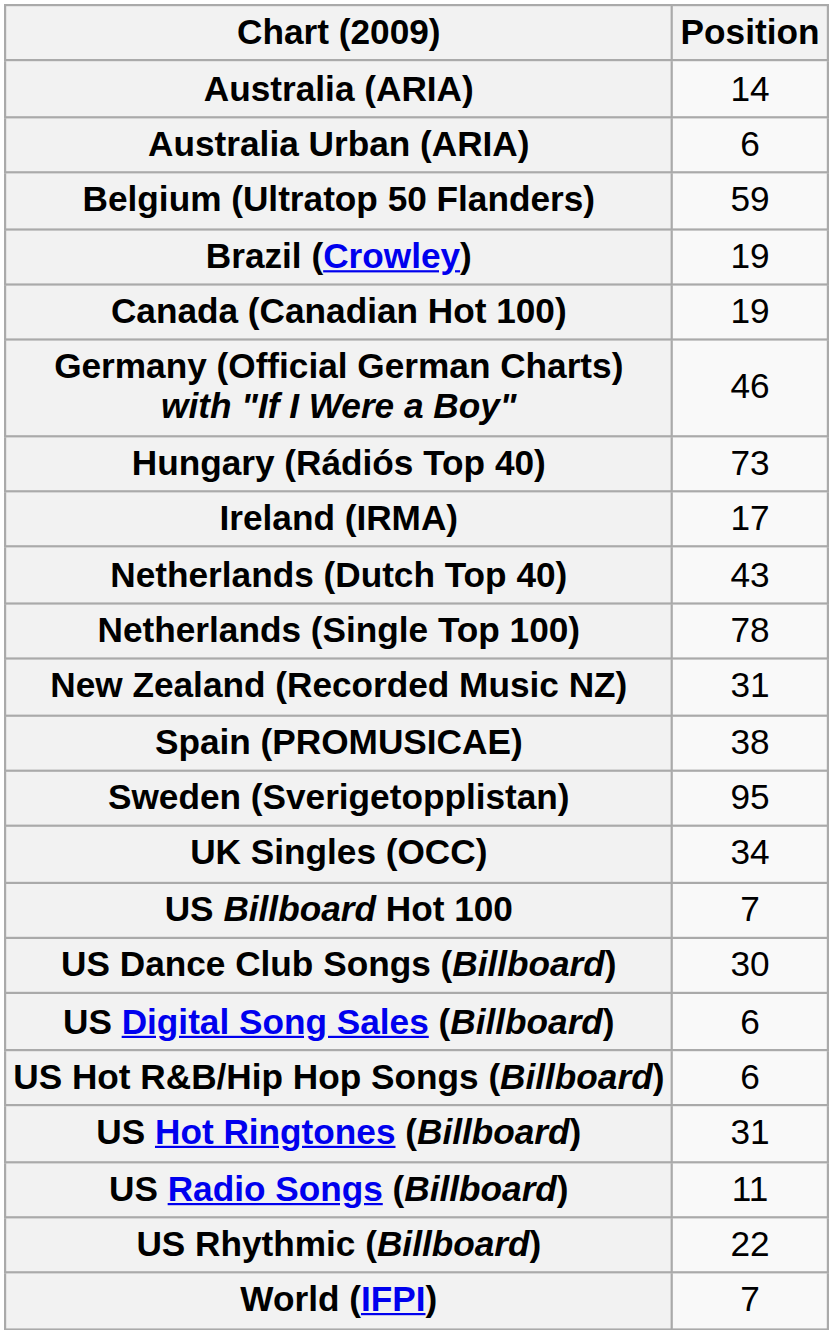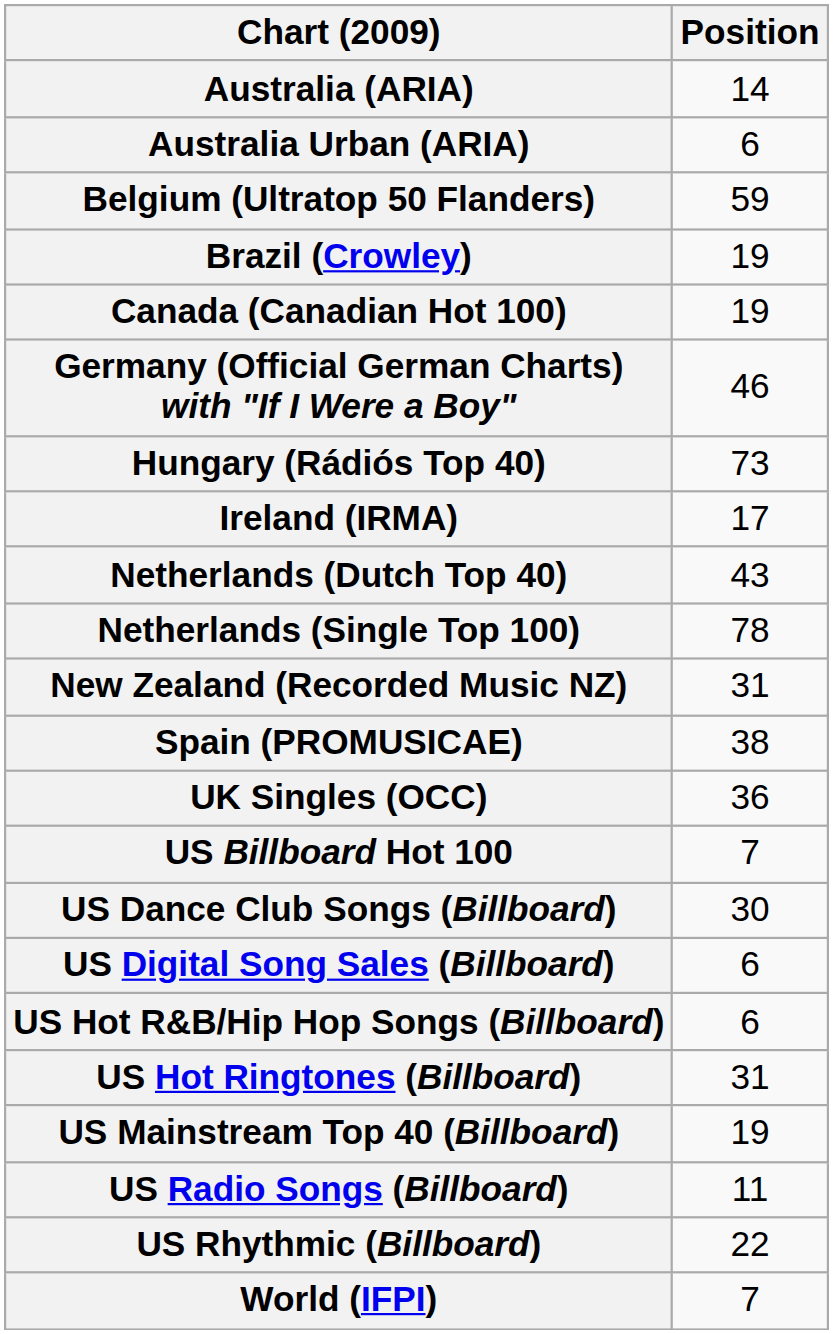 <table class="wikitable sortable plainrowheaders" style="text-align:center">
 <tr>
 <th scope="col">Chart (2009)</th>
 <th scope="col">Position</th>
 </tr>
 <tr>
 <th scope="row">Australia (ARIA)</th>
 <td style="text-align:center;">14</td>
 </tr>
 <tr>
 <th scope="row">Australia Urban (ARIA)</th>
 <td style="text-align:center;">6</td>
 </tr>
 <tr>
 <th scope="row">Belgium (Ultratop 50 Flanders)</th>
 <td style="text-align:center;">59</td>
 </tr>
 <tr>
 <th scope="row">Brazil (<a href='#'>Crowley</a>)</th>
 <td style="text-align:center;">19</td>
 </tr>
 <tr>
 <th scope="row">Canada (Canadian Hot 100)</th>
 <td style="text-align:center;">19</td>
 </tr>
 <tr>
 <th scope="row">Germany (Official German Charts)<br><em>with "If I Were a Boy"</em></th>
 <td style="text-align:center;">46</td>
 </tr>
 <tr>
 <th scope="row">Hungary (Rádiós Top 40)</th>
 <td style="text-align:center;">73</td>
 </tr>
 <tr>
 <th scope="row">Ireland (IRMA)</th>
 <td style="text-align:center;">17</td>
 </tr>
 <tr>
 <th scope="row">Netherlands (Dutch Top 40)</th>
 <td style="text-align:center;">43</td>
 </tr>
 <tr>
 <th scope="row">Netherlands (Single Top 100)</th>
 <td style="text-align:center;">78</td>
 </tr>
 <tr>
 <th scope="row">New Zealand (Recorded Music NZ)</th>
 <td style="text-align:center;">31</td>
 </tr>
 <tr>
 <th scope="row">Spain (PROMUSICAE)</th>
 <td style="text-align:center;">38</td>
 </tr>
 <tr>
-<th scope="row">Sweden (Sverigetopplistan)</th>
-<td style="text-align:center;">95</td>
-</tr>
-<tr>
 <th scope="row">UK Singles (OCC)</th>
-<td style="text-align:center;">34</td>
+<td style="text-align:center;">36</td>
 </tr>
 <tr>
 <th scope="row">US <em>Billboard</em> Hot 100</th>
 <td style="text-align:center;">7</td>
 </tr>
 <tr>
 <th scope="row">US Dance Club Songs (<em>Billboard</em>)</th>
 <td style="text-align:center;">30</td>
 </tr>
 <tr>
 <th scope="row">US <a href='#'>Digital Song Sales</a> (<em>Billboard</em>)</th>
 <td style="text-align:center;">6</td>
 </tr>
 <tr>
 <th scope="row">US Hot R&B/Hip Hop Songs (<em>Billboard</em>)</th>
 <td style="text-align:center;">6</td>
 </tr>
 <tr>
 <th scope="row">US <a href='#'>Hot Ringtones</a> (<em>Billboard</em>)</th>
 <td style="text-align:center;">31</td>
 </tr>
 <tr>
+<th scope="row">US Mainstream Top 40 (<em>Billboard</em>)</th>
+<td style="text-align:center;">19</td>
+</tr>
+<tr>
 <th scope="row">US <a href='#'>Radio Songs</a> (<em>Billboard</em>)</th>
 <td style="text-align:center;">11</td>
 </tr>
 <tr>
 <th scope="row">US Rhythmic (<em>Billboard</em>)</th>
 <td style="text-align:center;">22</td>
 </tr>
 <tr>
 <th scope="row">World (<a href='#'>IFPI</a>)</th>
 <td style="text-align:center;">7</td>
 </tr>
 </table>
